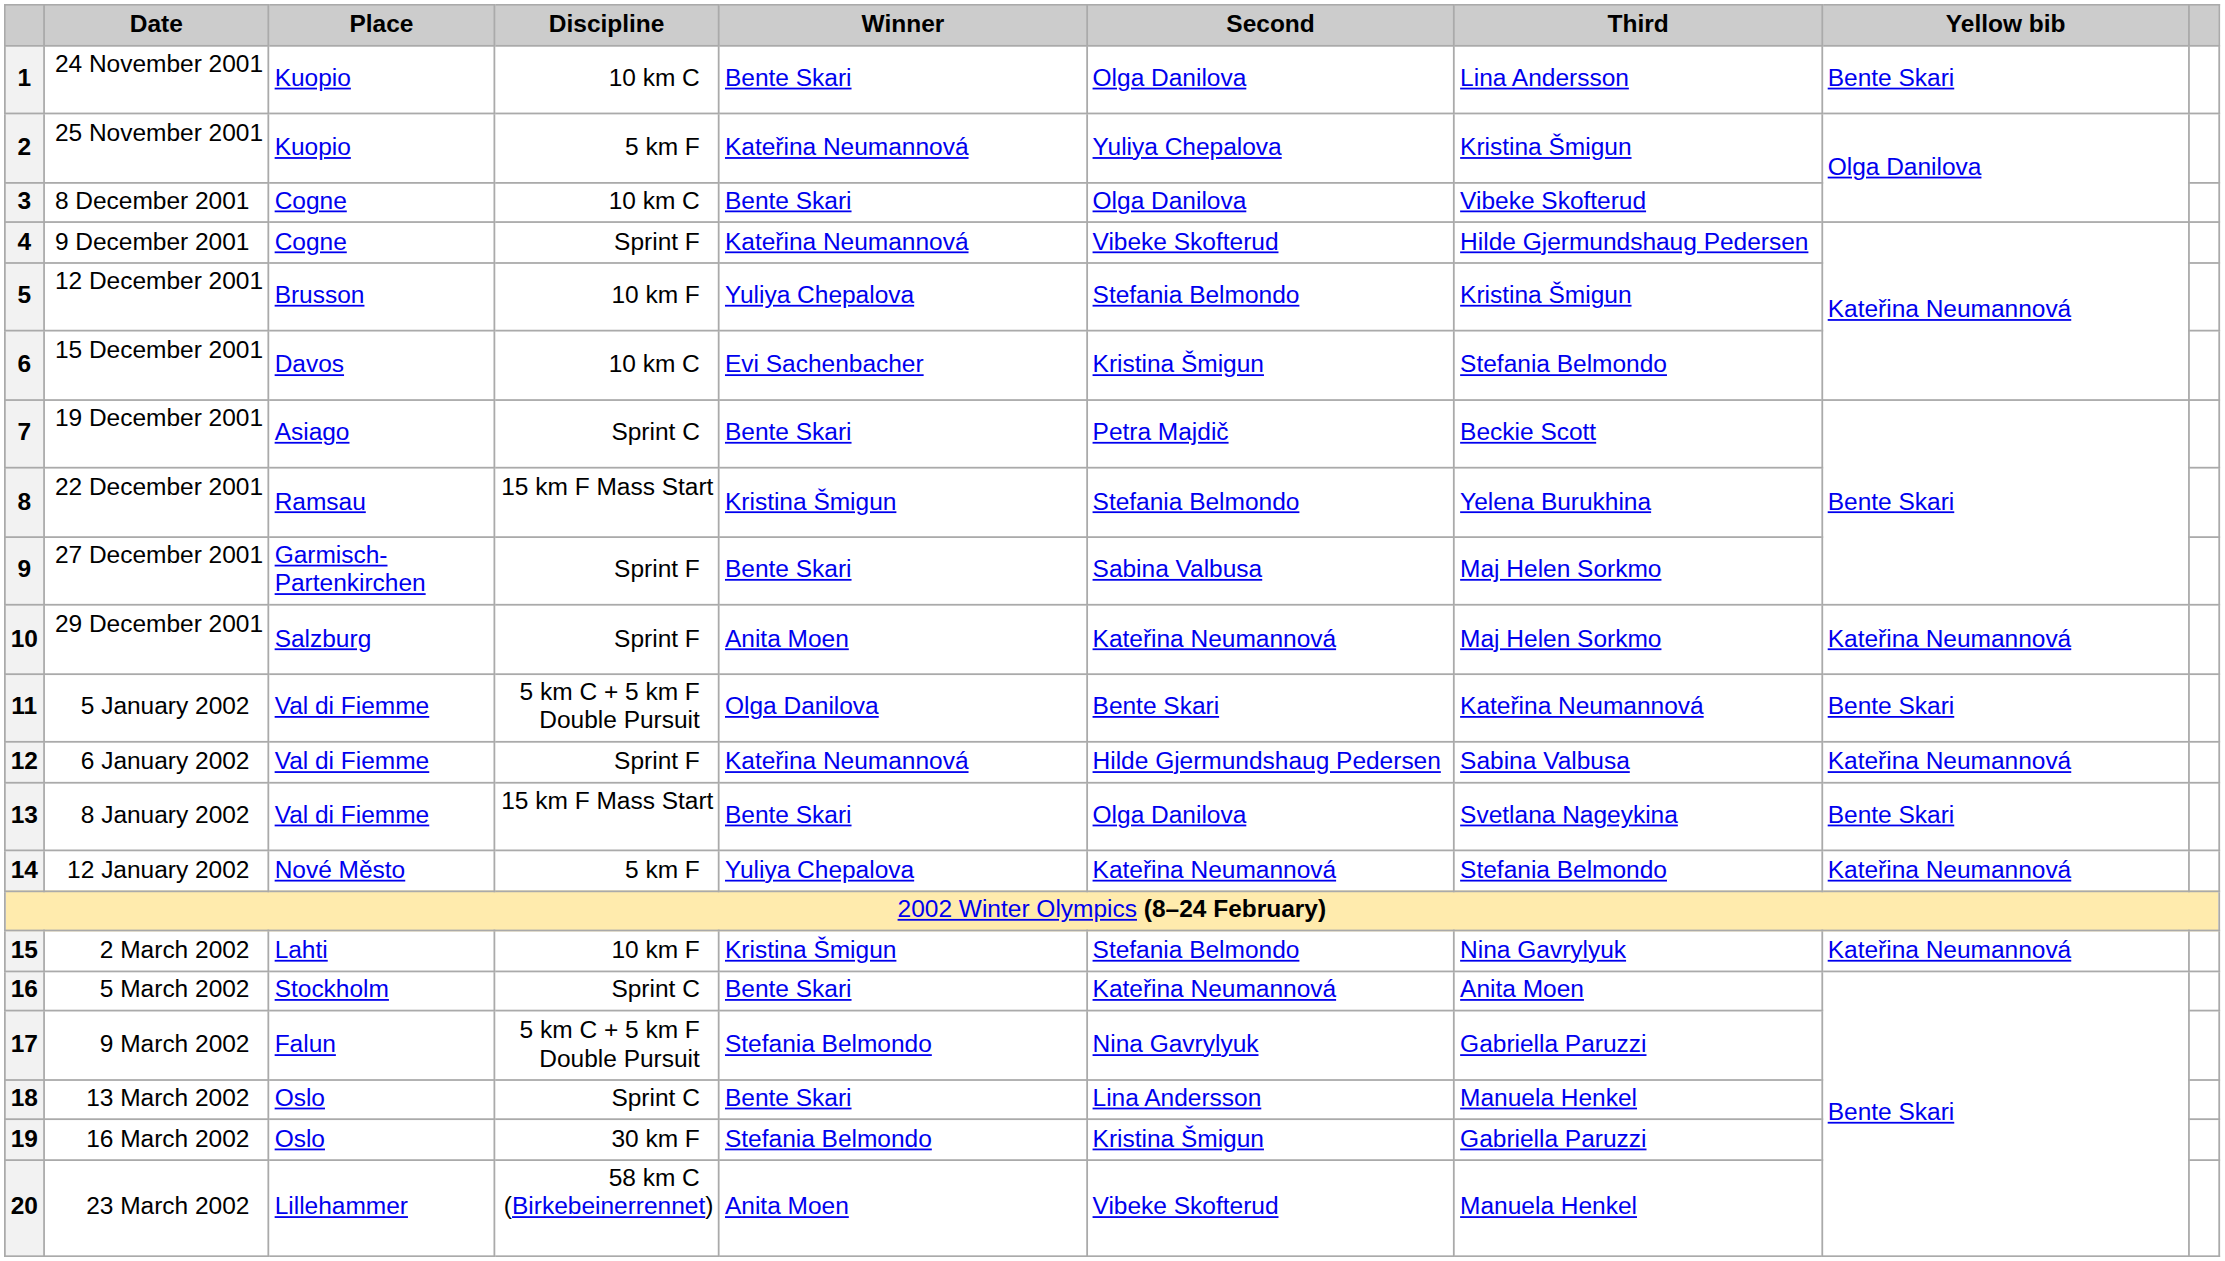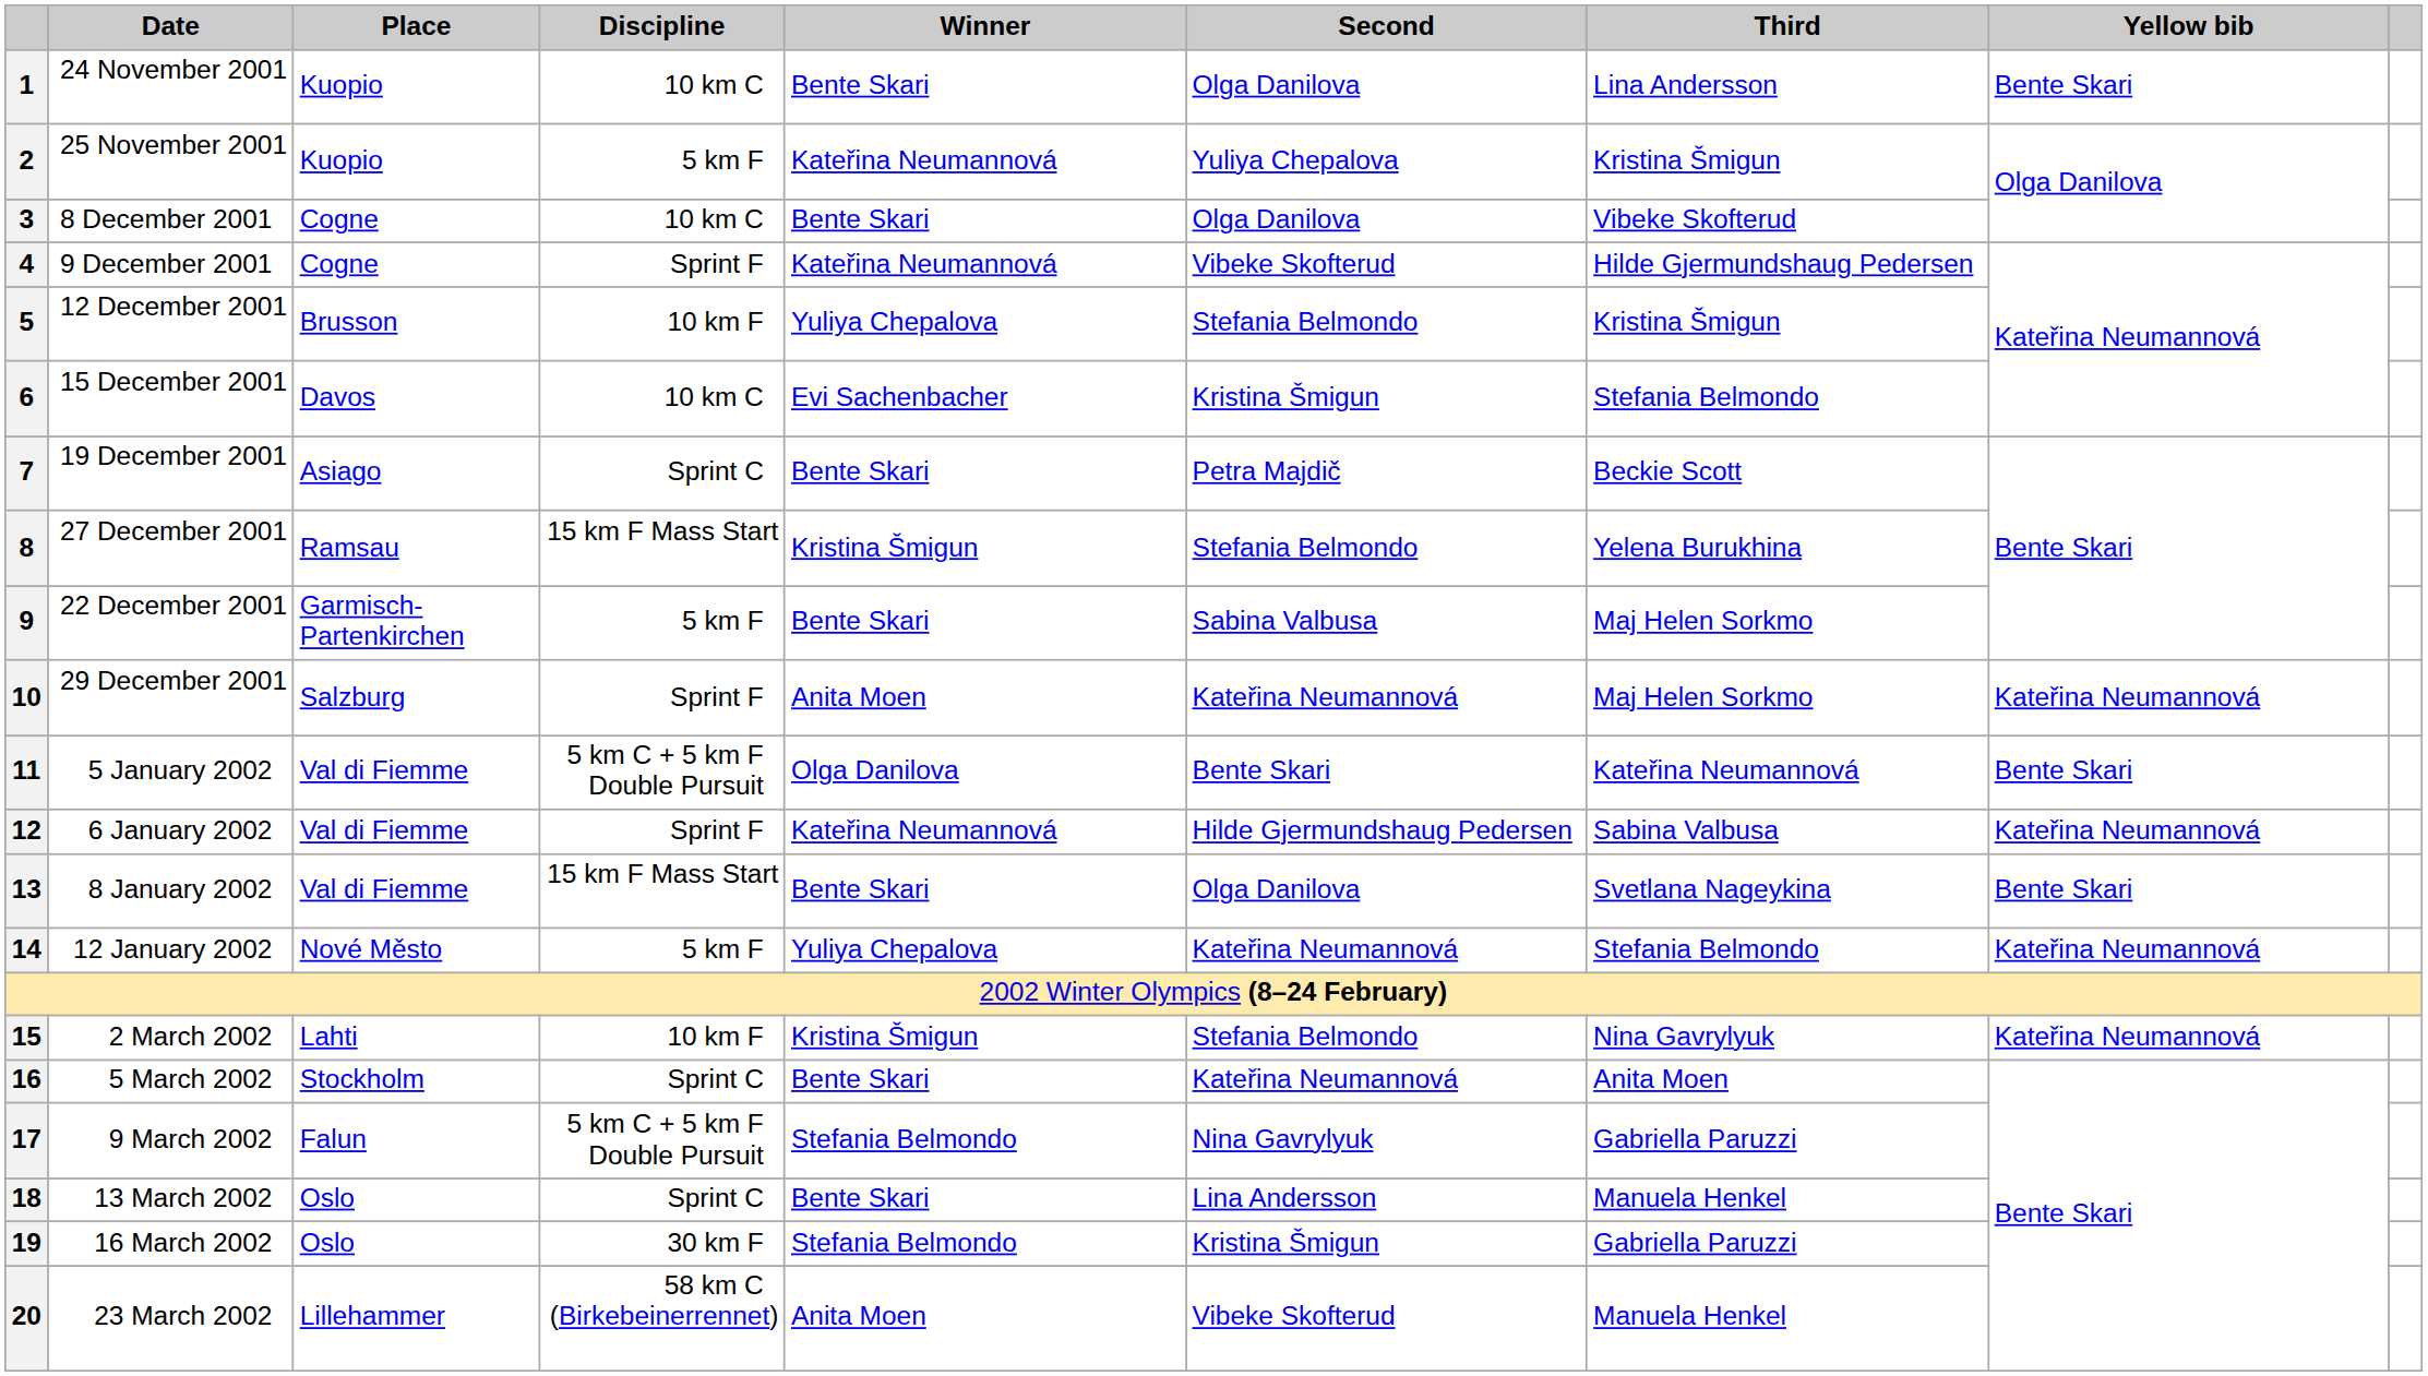 <table class="wikitable plainrowheaders" style="background:#fff; font-size:86%; line-height:16px; border:grey solid 1px; border-collapse:collapse;">
 <tr style="background:#ccc; text-align:center;">
 <th scope="col" style="background:#ccc; width=20 px;"></th>
 <th scope="col" style="background:#ccc; width:120px;">Date</th>
 <th scope="col" style="background:#ccc; width:120px;">Place</th>
 <th scope="col" style="background:#ccc; width:120px;">Discipline</th>
 <th scope="col" style="background:#ccc; width:200px;">Winner</th>
 <th scope="col" style="background:#ccc; width:200px;">Second</th>
 <th scope="col" style="background:#ccc; width:200px;">Third</th>
 <th scope="col" style="background:#ccc; width:200px;">Yellow bib</th>
 <th scope="col" style="background:#ccc; width:10px;"></th>
 </tr>
 <tr>
 <th>1</th>
 <td align=right>24 November 2001  </td>
 <td> <a href='#'>Kuopio</a></td>
 <td align=right>10 km C  </td>
 <td> <a href='#'>Bente Skari</a></td>
 <td> <a href='#'>Olga Danilova</a></td>
 <td> <a href='#'>Lina Andersson</a></td>
 <td> <a href='#'>Bente Skari</a></td>
 <td></td>
 </tr>
 <tr>
 <th>2</th>
 <td align=right>25 November 2001  </td>
 <td> <a href='#'>Kuopio</a></td>
 <td align=right>5 km F  </td>
 <td> <a href='#'>Kateřina Neumannová</a></td>
 <td> <a href='#'>Yuliya Chepalova</a></td>
 <td><a href='#'>Kristina Šmigun</a></td>
 <td rowspan="2"> <a href='#'>Olga Danilova</a></td>
 <td></td>
 </tr>
 <tr>
 <th>3</th>
 <td align=right>8 December 2001  </td>
 <td> <a href='#'>Cogne</a></td>
 <td align=right>10 km C  </td>
 <td> <a href='#'>Bente Skari</a></td>
 <td> <a href='#'>Olga Danilova</a></td>
 <td> <a href='#'>Vibeke Skofterud</a></td>
 <td></td>
 </tr>
 <tr>
 <th>4</th>
 <td align=right>9 December 2001  </td>
 <td> <a href='#'>Cogne</a></td>
 <td align=right>Sprint F  </td>
 <td> <a href='#'>Kateřina Neumannová</a></td>
 <td> <a href='#'>Vibeke Skofterud</a></td>
 <td> <a href='#'>Hilde Gjermundshaug Pedersen</a></td>
 <td rowspan="3"> <a href='#'>Kateřina Neumannová</a></td>
 <td></td>
 </tr>
 <tr>
 <th>5</th>
 <td align=right>12 December 2001  </td>
 <td> <a href='#'>Brusson</a></td>
 <td align=right>10 km F  </td>
 <td> <a href='#'>Yuliya Chepalova</a></td>
 <td> <a href='#'>Stefania Belmondo</a></td>
 <td> <a href='#'>Kristina Šmigun</a></td>
 <td></td>
 </tr>
 <tr>
 <th>6</th>
 <td align=right>15 December 2001  </td>
 <td> <a href='#'>Davos</a></td>
 <td align=right>10 km C  </td>
 <td> <a href='#'>Evi Sachenbacher</a></td>
 <td> <a href='#'>Kristina Šmigun</a></td>
 <td> <a href='#'>Stefania Belmondo</a></td>
 <td></td>
 </tr>
 <tr>
 <th>7</th>
 <td align=right>19 December 2001  </td>
 <td> <a href='#'>Asiago</a></td>
 <td align=right>Sprint C  </td>
 <td> <a href='#'>Bente Skari</a></td>
 <td> <a href='#'>Petra Majdič</a></td>
 <td> <a href='#'>Beckie Scott</a></td>
 <td rowspan="3"> <a href='#'>Bente Skari</a></td>
 <td></td>
 </tr>
 <tr>
 <th>8</th>
-<td align=right>22 December 2001  </td>
+<td align=right>27 December 2001  </td>
 <td> <a href='#'>Ramsau</a></td>
 <td align=right>15 km F Mass Start  </td>
 <td> <a href='#'>Kristina Šmigun</a></td>
 <td> <a href='#'>Stefania Belmondo</a></td>
 <td> <a href='#'>Yelena Burukhina</a></td>
 <td></td>
 </tr>
 <tr>
 <th>9</th>
-<td align=right>27 December 2001  </td>
+<td align=right>22 December 2001  </td>
 <td> <a href='#'>Garmisch-Partenkirchen</a></td>
-<td align=right>Sprint F  </td>
+<td align=right>5 km F  </td>
 <td> <a href='#'>Bente Skari</a></td>
 <td> <a href='#'>Sabina Valbusa</a></td>
 <td> <a href='#'>Maj Helen Sorkmo</a></td>
 <td></td>
 </tr>
 <tr>
 <th>10</th>
 <td align=right>29 December 2001  </td>
 <td> <a href='#'>Salzburg</a></td>
 <td align=right>Sprint F  </td>
 <td> <a href='#'>Anita Moen</a></td>
 <td> <a href='#'>Kateřina Neumannová</a></td>
 <td> <a href='#'>Maj Helen Sorkmo</a></td>
 <td> <a href='#'>Kateřina Neumannová</a></td>
 <td></td>
 </tr>
 <tr>
 <th>11</th>
 <td align=right>5 January 2002  </td>
 <td> <a href='#'>Val di Fiemme</a></td>
 <td align=right>5 km C + 5 km F  <br>Double Pursuit  </td>
 <td> <a href='#'>Olga Danilova</a></td>
 <td> <a href='#'>Bente Skari</a></td>
 <td> <a href='#'>Kateřina Neumannová</a></td>
 <td> <a href='#'>Bente Skari</a></td>
 <td></td>
 </tr>
 <tr>
 <th>12</th>
 <td align=right>6 January 2002  </td>
 <td> <a href='#'>Val di Fiemme</a></td>
 <td align=right>Sprint F  </td>
 <td> <a href='#'>Kateřina Neumannová</a></td>
 <td> <a href='#'>Hilde Gjermundshaug Pedersen</a></td>
 <td> <a href='#'>Sabina Valbusa</a></td>
 <td> <a href='#'>Kateřina Neumannová</a></td>
 <td></td>
 </tr>
 <tr>
 <th>13</th>
 <td align=right>8 January 2002  </td>
 <td> <a href='#'>Val di Fiemme</a></td>
 <td align=right>15 km F Mass Start  </td>
 <td> <a href='#'>Bente Skari</a></td>
 <td> <a href='#'>Olga Danilova</a></td>
 <td> <a href='#'>Svetlana Nageykina</a></td>
 <td> <a href='#'>Bente Skari</a></td>
 <td></td>
 </tr>
 <tr>
 <th>14</th>
 <td align=right>12 January 2002  </td>
 <td> <a href='#'>Nové Město</a></td>
 <td align=right>5 km F  </td>
 <td> <a href='#'>Yuliya Chepalova</a></td>
 <td> <a href='#'>Kateřina Neumannová</a></td>
 <td> <a href='#'>Stefania Belmondo</a></td>
 <td> <a href='#'>Kateřina Neumannová</a></td>
 <td></td>
 </tr>
 <tr style="background:#FFEBAD">
 <td colspan="9" align="center"><a href='#'>2002 Winter Olympics</a> <strong>(8–24 February)</strong></td>
 </tr>
 <tr>
 <th>15</th>
 <td align=right>2 March 2002  </td>
 <td> <a href='#'>Lahti</a></td>
 <td align=right>10 km F  </td>
 <td> <a href='#'>Kristina Šmigun</a></td>
 <td> <a href='#'>Stefania Belmondo</a></td>
 <td> <a href='#'>Nina Gavrylyuk</a></td>
 <td> <a href='#'>Kateřina Neumannová</a></td>
 <td></td>
 </tr>
 <tr>
 <th>16</th>
 <td align=right>5 March 2002  </td>
 <td> <a href='#'>Stockholm</a></td>
 <td align=right>Sprint C  </td>
 <td> <a href='#'>Bente Skari</a></td>
 <td> <a href='#'>Kateřina Neumannová</a></td>
 <td> <a href='#'>Anita Moen</a></td>
 <td rowspan="5"> <a href='#'>Bente Skari</a></td>
 <td></td>
 </tr>
 <tr>
 <th>17</th>
 <td align=right>9 March 2002  </td>
 <td> <a href='#'>Falun</a></td>
 <td align=right>5 km C + 5 km F  <br>Double Pursuit  </td>
 <td> <a href='#'>Stefania Belmondo</a></td>
 <td> <a href='#'>Nina Gavrylyuk</a></td>
 <td> <a href='#'>Gabriella Paruzzi</a></td>
 <td></td>
 </tr>
 <tr>
 <th>18</th>
 <td align=right>13 March 2002  </td>
 <td> <a href='#'>Oslo</a></td>
 <td align=right>Sprint C  </td>
 <td> <a href='#'>Bente Skari</a></td>
 <td> <a href='#'>Lina Andersson</a></td>
 <td> <a href='#'>Manuela Henkel</a></td>
 <td></td>
 </tr>
 <tr>
 <th>19</th>
 <td align=right>16 March 2002  </td>
 <td> <a href='#'>Oslo</a></td>
 <td align=right>30 km F  </td>
 <td> <a href='#'>Stefania Belmondo</a></td>
 <td> <a href='#'>Kristina Šmigun</a></td>
 <td> <a href='#'>Gabriella Paruzzi</a></td>
 <td></td>
 </tr>
 <tr>
 <th>20</th>
 <td align=right>23 March 2002  </td>
 <td> <a href='#'>Lillehammer</a></td>
 <td align=right>58 km C  <br>(<a href='#'>Birkebeinerrennet</a>)  </td>
 <td> <a href='#'>Anita Moen</a></td>
 <td> <a href='#'>Vibeke Skofterud</a></td>
 <td> <a href='#'>Manuela Henkel</a></td>
 <td></td>
 </tr>
 </table>
